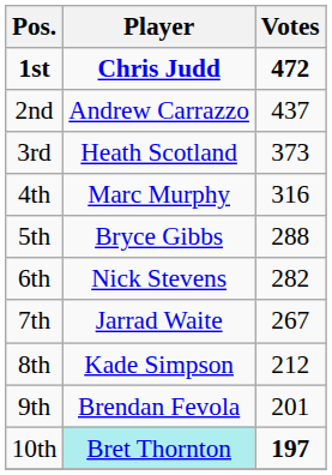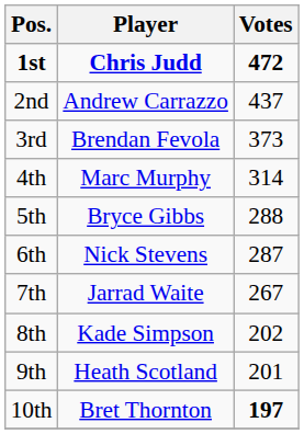 <table class="wikitable" style="text-align:center; font-size:95%;">
 <tr>
 <th>Pos.<br></th>
 <th>Player<br></th>
 <th>Votes</th>
 </tr>
 <tr>
 <td><strong>1st</strong></td>
 <td><strong><a href='#'>Chris Judd</a></strong></td>
 <td><strong>472</strong></td>
 </tr>
 <tr>
 <td>2nd</td>
 <td><a href='#'>Andrew Carrazzo</a></td>
 <td>437</td>
 </tr>
 <tr>
 <td>3rd</td>
-<td><a href='#'>Heath Scotland</a></td>
+<td><a href='#'>Brendan Fevola</a></td>
 <td>373</td>
 </tr>
 <tr>
 <td>4th</td>
 <td><a href='#'>Marc Murphy</a></td>
-<td>316</td>
+<td>314</td>
 </tr>
 <tr>
 <td>5th</td>
 <td><a href='#'>Bryce Gibbs</a></td>
 <td>288</td>
 </tr>
 <tr>
 <td>6th</td>
 <td><a href='#'>Nick Stevens</a></td>
-<td>282</td>
+<td>287</td>
 </tr>
 <tr>
 <td>7th</td>
 <td><a href='#'>Jarrad Waite</a></td>
 <td>267</td>
 </tr>
 <tr>
 <td>8th</td>
 <td><a href='#'>Kade Simpson</a></td>
-<td>212</td>
+<td>202</td>
 </tr>
 <tr>
 <td>9th</td>
-<td><a href='#'>Brendan Fevola</a></td>
+<td><a href='#'>Heath Scotland</a></td>
 <td>201</td>
 </tr>
 <tr>
 <td>10th</td>
-<td style="background: paleturquoise;"><a href='#'>Bret Thornton</a></td>
+<td><a href='#'>Bret Thornton</a></td>
 <td><strong>197</strong></td>
 </tr>
 <tr>
 </tr>
 </table>
